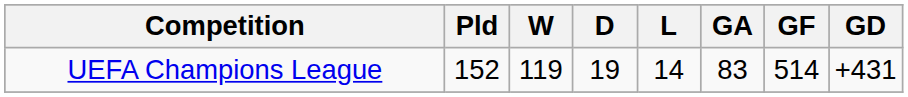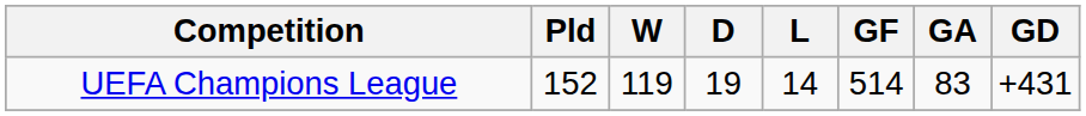 <table class="wikitable" style="text-align: center;">
 <tr>
 <th width="250">Competition</th>
 <th width="30">Pld</th>
 <th width="30">W</th>
 <th width="30">D</th>
 <th width="30">L</th>
+<th width="30">GF</th>
 <th width="30">GA</th>
-<th width="30">GF</th>
 <th width="30">GD</th>
 </tr>
 <tr>
 <td><a href='#'>UEFA Champions League</a></td>
 <td>152</td>
 <td>119</td>
 <td>19</td>
 <td>14</td>
+<td>514</td>
 <td>83</td>
-<td>514</td>
 <td>+431</td>
 </tr>
 </table>
